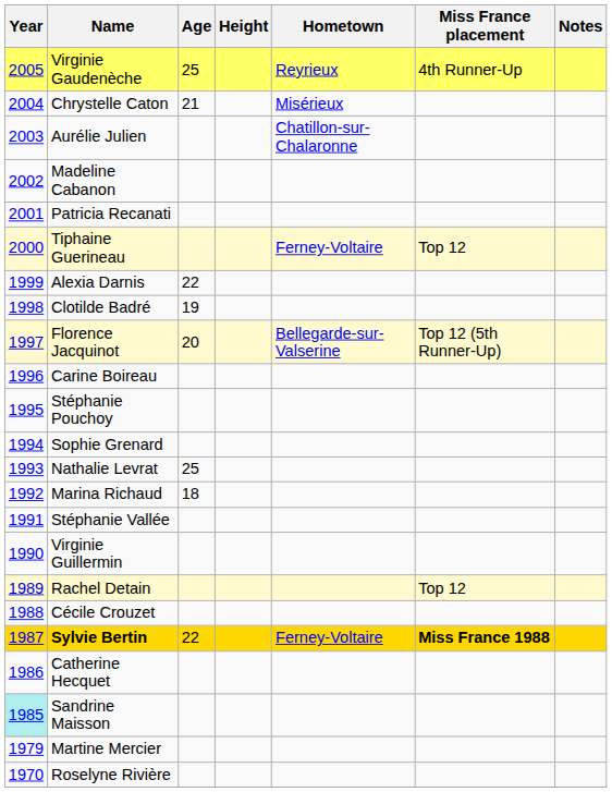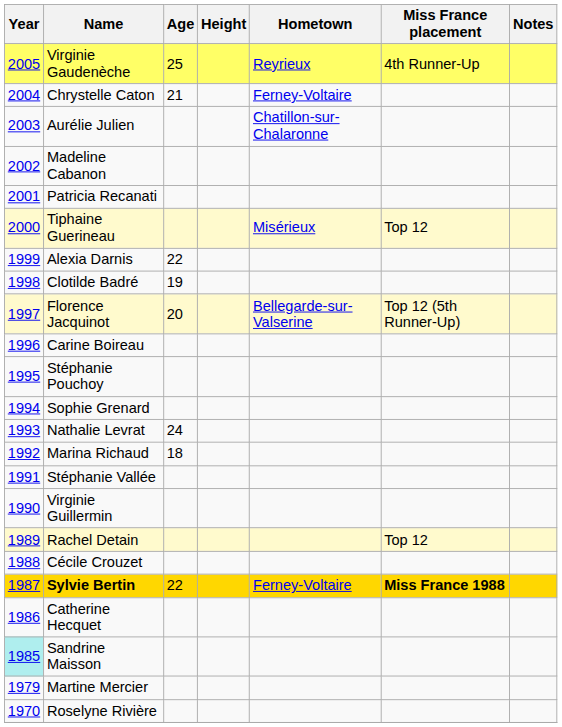 <table class="wikitable sortable">
 <tr>
 <th>Year</th>
 <th>Name</th>
 <th>Age</th>
 <th>Height</th>
 <th>Hometown</th>
 <th>Miss France placement</th>
 <th>Notes</th>
 </tr>
 <tr bgcolor=#FFFF66>
 <td><a href='#'>2005</a></td>
 <td>Virginie Gaudenèche</td>
 <td>25</td>
 <td></td>
 <td><a href='#'>Reyrieux</a></td>
 <td>4th Runner-Up</td>
 <td></td>
 </tr>
 <tr>
 <td><a href='#'>2004</a></td>
 <td>Chrystelle Caton</td>
 <td>21</td>
 <td></td>
-<td><a href='#'>Misérieux</a></td>
+<td><a href='#'>Ferney-Voltaire</a></td>
 <td></td>
 <td></td>
 </tr>
 <tr>
 <td><a href='#'>2003</a></td>
 <td>Aurélie Julien</td>
 <td></td>
 <td></td>
 <td><a href='#'>Chatillon-sur-Chalaronne</a></td>
 <td></td>
 <td></td>
 </tr>
 <tr>
 <td><a href='#'>2002</a></td>
 <td>Madeline Cabanon</td>
 <td></td>
 <td></td>
 <td></td>
 <td></td>
 <td></td>
 </tr>
 <tr>
 <td><a href='#'>2001</a></td>
 <td>Patricia Recanati</td>
 <td></td>
 <td></td>
 <td></td>
 <td></td>
 <td></td>
 </tr>
 <tr bgcolor=#FFFACD>
 <td><a href='#'>2000</a></td>
 <td>Tiphaine Guerineau</td>
 <td></td>
 <td></td>
-<td><a href='#'>Ferney-Voltaire</a></td>
+<td><a href='#'>Misérieux</a></td>
 <td>Top 12</td>
 <td></td>
 </tr>
 <tr>
 <td><a href='#'>1999</a></td>
 <td>Alexia Darnis</td>
 <td>22</td>
 <td></td>
 <td></td>
 <td></td>
 <td></td>
 </tr>
 <tr>
 <td><a href='#'>1998</a></td>
 <td>Clotilde Badré</td>
 <td>19</td>
 <td></td>
 <td></td>
 <td></td>
 <td></td>
 </tr>
 <tr bgcolor=#FFFACD>
 <td><a href='#'>1997</a></td>
 <td>Florence Jacquinot</td>
 <td>20</td>
 <td></td>
 <td><a href='#'>Bellegarde-sur-Valserine</a></td>
 <td>Top 12 (5th Runner-Up)</td>
 <td></td>
 </tr>
 <tr>
 <td><a href='#'>1996</a></td>
 <td>Carine Boireau</td>
 <td></td>
 <td></td>
 <td></td>
 <td></td>
 <td></td>
 </tr>
 <tr>
 <td><a href='#'>1995</a></td>
 <td>Stéphanie Pouchoy</td>
 <td></td>
 <td></td>
 <td></td>
 <td></td>
 <td></td>
 </tr>
 <tr>
 <td><a href='#'>1994</a></td>
 <td>Sophie Grenard</td>
 <td></td>
 <td></td>
 <td></td>
 <td></td>
 <td></td>
 </tr>
 <tr>
 <td><a href='#'>1993</a></td>
 <td>Nathalie Levrat</td>
-<td>25</td>
+<td>24</td>
 <td></td>
 <td></td>
 <td></td>
 <td></td>
 </tr>
 <tr>
 <td><a href='#'>1992</a></td>
 <td>Marina Richaud</td>
 <td>18</td>
 <td></td>
 <td></td>
 <td></td>
 <td></td>
 </tr>
 <tr>
 <td><a href='#'>1991</a></td>
 <td>Stéphanie Vallée</td>
 <td></td>
 <td></td>
 <td></td>
 <td></td>
 <td></td>
 </tr>
 <tr>
 <td><a href='#'>1990</a></td>
 <td>Virginie Guillermin</td>
 <td></td>
 <td></td>
 <td></td>
 <td></td>
 <td></td>
 </tr>
 <tr bgcolor=#FFFACD>
 <td><a href='#'>1989</a></td>
 <td>Rachel Detain</td>
 <td></td>
 <td></td>
 <td></td>
 <td>Top 12</td>
 <td></td>
 </tr>
 <tr>
 <td><a href='#'>1988</a></td>
 <td>Cécile Crouzet</td>
 <td></td>
 <td></td>
 <td></td>
 <td></td>
 <td></td>
 </tr>
 <tr bgcolor=gold>
 <td><a href='#'>1987</a></td>
 <td><strong>Sylvie Bertin</strong></td>
 <td>22</td>
 <td></td>
 <td><a href='#'>Ferney-Voltaire</a></td>
 <td><strong>Miss France 1988</strong></td>
 <td></td>
 </tr>
 <tr>
 <td><a href='#'>1986</a></td>
 <td>Catherine Hecquet</td>
 <td></td>
 <td></td>
 <td></td>
 <td></td>
 <td></td>
 </tr>
 <tr>
 <td style="background: paleturquoise;"><a href='#'>1985</a></td>
 <td>Sandrine Maisson</td>
 <td></td>
 <td></td>
 <td></td>
 <td></td>
 <td></td>
 </tr>
 <tr>
 <td><a href='#'>1979</a></td>
 <td>Martine Mercier</td>
 <td></td>
 <td></td>
 <td></td>
 <td></td>
 <td></td>
 </tr>
 <tr>
 <td><a href='#'>1970</a></td>
 <td>Roselyne Rivière</td>
 <td></td>
 <td></td>
 <td></td>
 <td></td>
 <td></td>
 </tr>
 <tr>
 </tr>
 </table>
